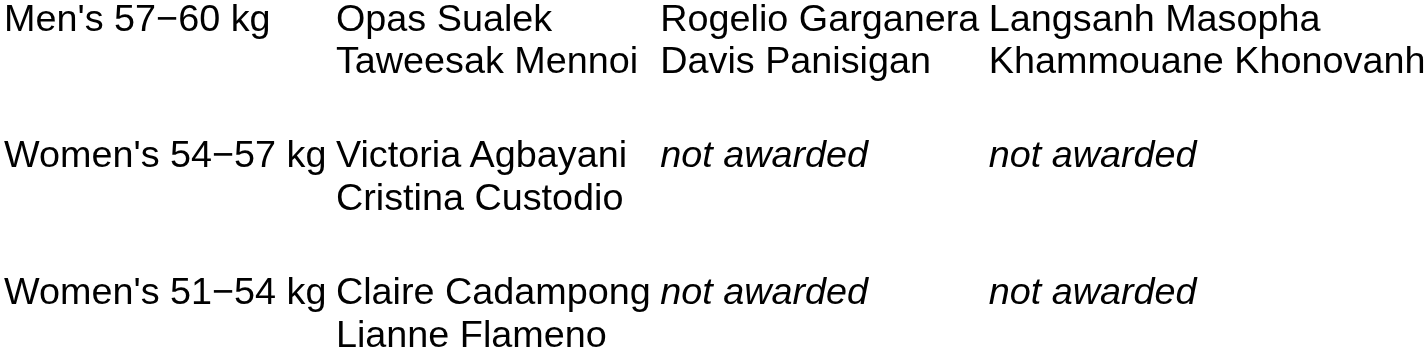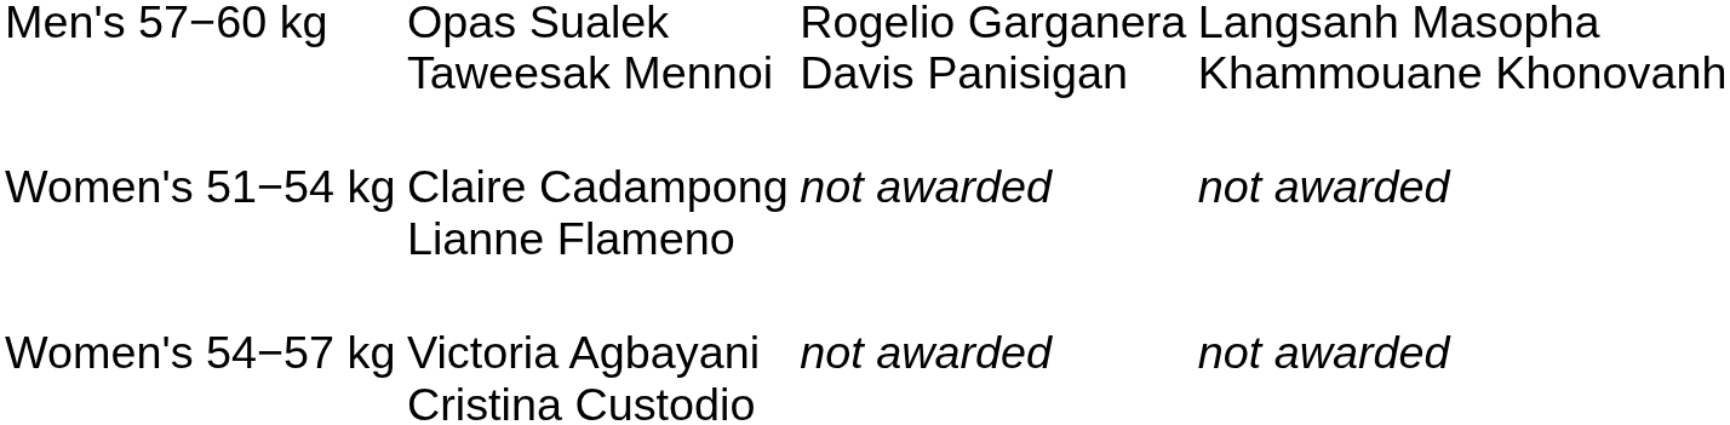 <table>
 <tr>
 <td>Men's 57−60 kg</td>
 <td><br>Opas Sualek<br>Taweesak Mennoi</td>
 <td nowrap><br>Rogelio Garganera<br>Davis Panisigan</td>
 <td nowrap><br>Langsanh Masopha<br>Khammouane Khonovanh</td>
 </tr>
 <tr>
+<td>Women's 51−54 kg</td>
+<td nowrap><br>Claire Cadampong<br>Lianne Flameno</td>
+<td><em>not awarded</em></td>
+<td><em>not awarded</em></td>
+</tr>
+<tr>
 <td>Women's 54−57 kg</td>
 <td><br>Victoria Agbayani<br>Cristina Custodio</td>
 <td><em>not awarded</em></td>
 <td><em>not awarded</em></td>
 </tr>
-<tr>
-<td>Women's 51−54 kg</td>
-<td nowrap><br>Claire Cadampong<br>Lianne Flameno</td>
-<td><em>not awarded</em></td>
-<td><em>not awarded</em></td>
-</tr>
 </table>
